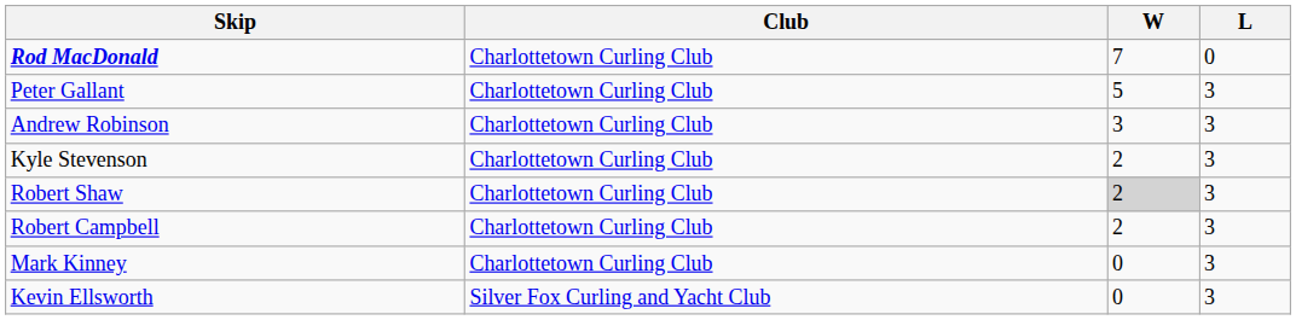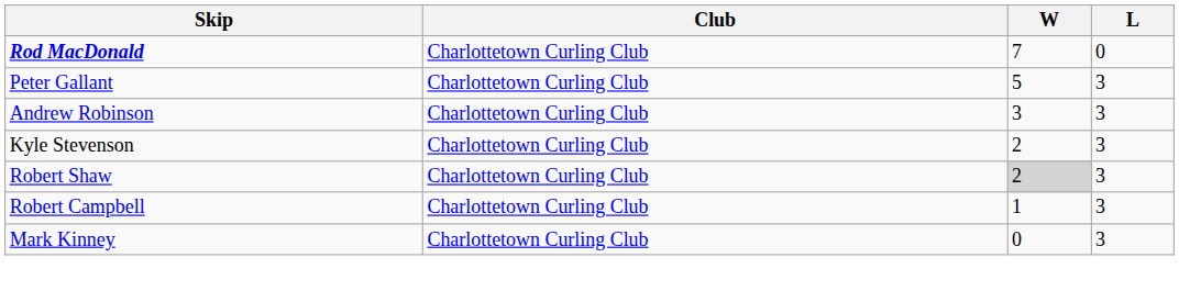 <table class="wikitable" width=60%>
 <tr>
 <th width=25%>Skip</th>
 <th width=35%>Club</th>
 <th width=5%>W</th>
 <th width=5%>L</th>
 </tr>
 <tr>
 <td><strong><em><a href='#'>Rod MacDonald</a></em></strong></td>
 <td><a href='#'>Charlottetown Curling Club</a></td>
 <td>7</td>
 <td>0</td>
 </tr>
 <tr>
 <td><a href='#'>Peter Gallant</a></td>
 <td><a href='#'>Charlottetown Curling Club</a></td>
 <td>5</td>
 <td>3</td>
 </tr>
 <tr>
 <td><a href='#'>Andrew Robinson</a></td>
 <td><a href='#'>Charlottetown Curling Club</a></td>
 <td>3</td>
 <td>3</td>
 </tr>
 <tr>
 <td>Kyle Stevenson</td>
 <td><a href='#'>Charlottetown Curling Club</a></td>
 <td>2</td>
 <td>3</td>
 </tr>
 <tr>
 <td><a href='#'>Robert Shaw</a></td>
 <td><a href='#'>Charlottetown Curling Club</a></td>
 <td style="background: lightgrey;">2</td>
 <td>3</td>
 </tr>
 <tr>
 <td><a href='#'>Robert Campbell</a></td>
 <td><a href='#'>Charlottetown Curling Club</a></td>
-<td>2</td>
+<td>1</td>
 <td>3</td>
 </tr>
 <tr>
 <td><a href='#'>Mark Kinney</a></td>
 <td><a href='#'>Charlottetown Curling Club</a></td>
 <td>0</td>
 <td>3</td>
 </tr>
-<tr>
-<td><a href='#'>Kevin Ellsworth</a></td>
-<td><a href='#'>Silver Fox Curling and Yacht Club</a></td>
-<td>0</td>
-<td>3</td>
-</tr>
 </table>
